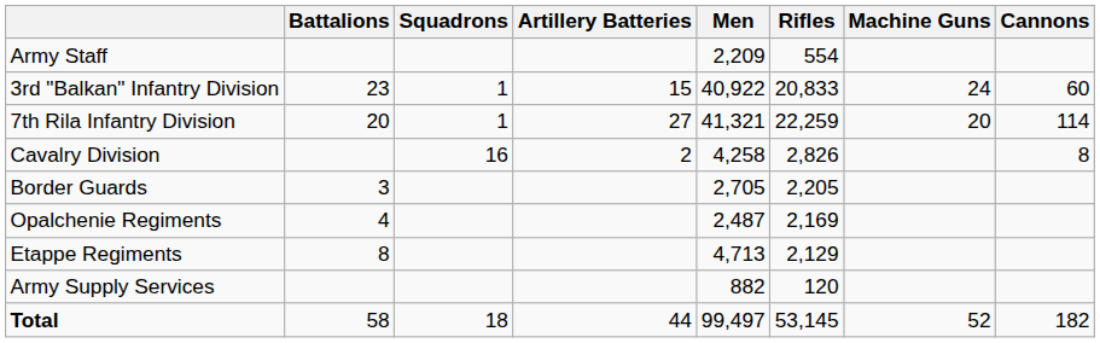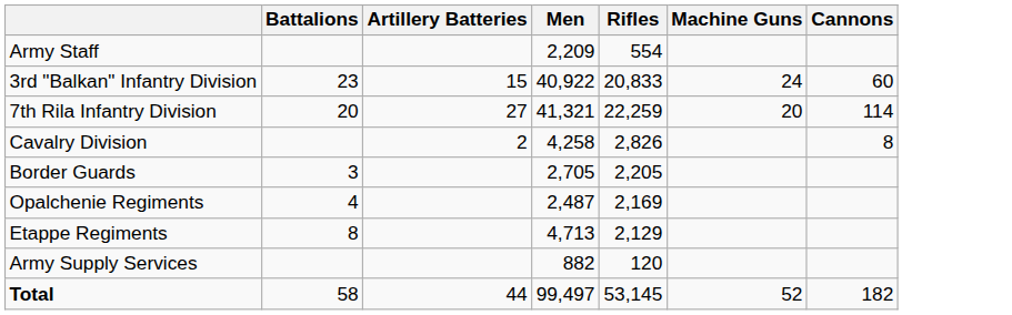 <table class="wikitable">
 <tr>
 <th></th>
 <th>Battalions</th>
-<th>Squadrons</th>
 <th>Artillery Batteries</th>
 <th>Men</th>
 <th>Rifles</th>
 <th>Machine Guns</th>
 <th>Cannons</th>
 </tr>
 <tr>
 <td>Army Staff</td>
 <td align="right"></td>
 <td align="right"></td>
-<td align="right"></td>
 <td align="right">2,209</td>
 <td align="right">554</td>
 <td align="right"></td>
 <td align="right"></td>
 </tr>
 <tr>
 <td>3rd "Balkan" Infantry Division</td>
 <td align="right">23</td>
-<td align="right">1</td>
 <td align="right">15</td>
 <td align="right">40,922</td>
 <td align="right">20,833</td>
 <td align="right">24</td>
 <td align="right">60</td>
 </tr>
 <tr>
 <td>7th Rila Infantry Division</td>
 <td align="right">20</td>
-<td align="right">1</td>
 <td align="right">27</td>
 <td align="right">41,321</td>
 <td align="right">22,259</td>
 <td align="right">20</td>
 <td align="right">114</td>
 </tr>
 <tr>
 <td>Cavalry Division</td>
 <td align="right"></td>
-<td align="right">16</td>
 <td align="right">2</td>
 <td align="right">4,258</td>
 <td align="right">2,826</td>
 <td align="right"></td>
 <td align="right">8</td>
 </tr>
 <tr>
 <td>Border Guards</td>
 <td align="right">3</td>
 <td align="right"></td>
-<td align="right"></td>
 <td align="right">2,705</td>
 <td align="right">2,205</td>
 <td align="right"></td>
 <td align="right"></td>
 </tr>
 <tr>
 <td>Opalchenie Regiments</td>
 <td align="right">4</td>
-<td align="right"></td>
 <td align="right"></td>
 <td align="right">2,487</td>
 <td align="right">2,169</td>
 <td align="right"></td>
 <td align="right"></td>
 </tr>
 <tr>
 <td>Etappe Regiments</td>
 <td align="right">8</td>
 <td align="right"></td>
-<td align="right"></td>
 <td align="right">4,713</td>
 <td align="right">2,129</td>
 <td align="right"></td>
 <td align="right"></td>
 </tr>
 <tr>
 <td>Army Supply Services</td>
-<td align="right"></td>
 <td align="right"></td>
 <td align="right"></td>
 <td align="right">882</td>
 <td align="right">120</td>
 <td align="right"></td>
 <td align="right"></td>
 </tr>
 <tr>
 <td><strong>Total</strong></td>
 <td align="right">58</td>
-<td align="right">18</td>
 <td align="right">44</td>
 <td align="right">99,497</td>
 <td align="right">53,145</td>
 <td align="right">52</td>
 <td align="right">182</td>
 </tr>
 </table>
